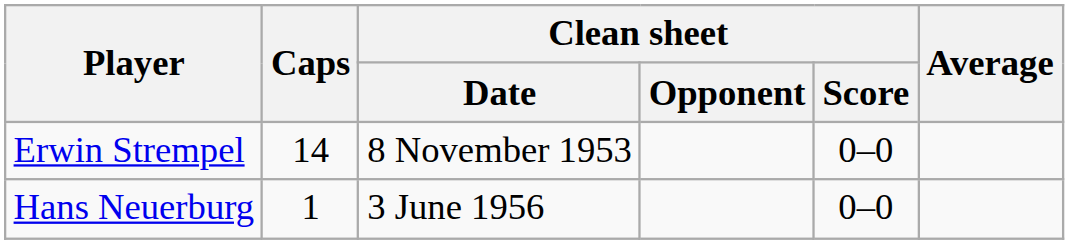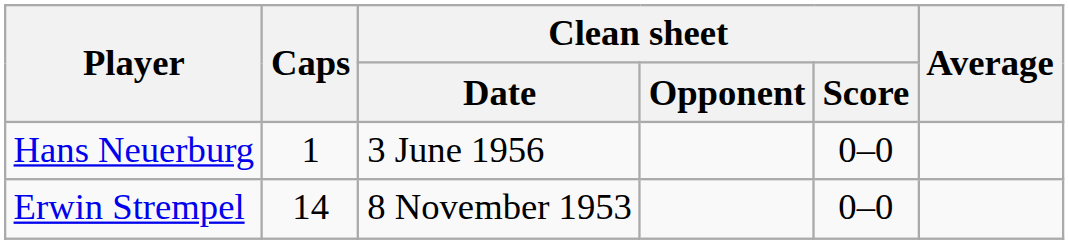 <table class="wikitable" style="text-align:center">
 <tr>
 <th rowspan="2">Player</th>
 <th rowspan="2">Caps</th>
 <th colspan="3">Clean sheet</th>
 <th rowspan="2">Average</th>
 </tr>
 <tr>
 <th>Date</th>
 <th>Opponent</th>
 <th>Score</th>
 </tr>
 <tr>
+<td align="left"><a href='#'>Hans Neuerburg</a></td>
+<td>1</td>
+<td style="text-align:left">3 June 1956</td>
+<td style="text-align:left"></td>
+<td>0–0</td>
+<td></td>
+</tr>
+<tr>
 <td align="left"><a href='#'>Erwin Strempel</a></td>
 <td>14</td>
 <td style="text-align:left">8 November 1953</td>
 <td style="text-align:left"></td>
 <td>0–0</td>
 <td></td>
 </tr>
-<tr>
-<td align="left"><a href='#'>Hans Neuerburg</a></td>
-<td>1</td>
-<td style="text-align:left">3 June 1956</td>
-<td style="text-align:left"></td>
-<td>0–0</td>
-<td></td>
-</tr>
 </table>
